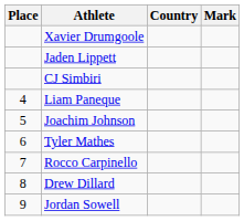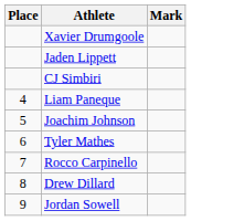 <table class="wikitable">
 <tr>
 <th>Place</th>
 <th>Athlete</th>
-<th>Country</th>
 <th>Mark</th>
 </tr>
 <tr>
 <td align=center></td>
 <td><a href='#'>Xavier Drumgoole</a></td>
 <td></td>
-<td></td>
 </tr>
 <tr>
 <td align=center></td>
 <td><a href='#'>Jaden Lippett</a></td>
-<td></td>
 <td></td>
 </tr>
 <tr>
 <td align=center></td>
 <td><a href='#'>CJ Simbiri</a></td>
 <td></td>
-<td></td>
 </tr>
 <tr>
 <td align=center>4</td>
 <td><a href='#'>Liam Paneque</a></td>
-<td></td>
 <td></td>
 </tr>
 <tr>
 <td align=center>5</td>
 <td><a href='#'>Joachim Johnson</a></td>
 <td></td>
-<td></td>
 </tr>
 <tr>
 <td align=center>6</td>
 <td><a href='#'>Tyler Mathes</a></td>
-<td></td>
 <td></td>
 </tr>
 <tr>
 <td align=center>7</td>
 <td><a href='#'>Rocco Carpinello</a></td>
 <td></td>
-<td></td>
 </tr>
 <tr>
 <td align=center>8</td>
 <td><a href='#'>Drew Dillard</a></td>
-<td></td>
 <td></td>
 </tr>
 <tr>
 <td align=center>9</td>
 <td><a href='#'>Jordan Sowell</a></td>
 <td></td>
-<td></td>
 </tr>
 </table>
